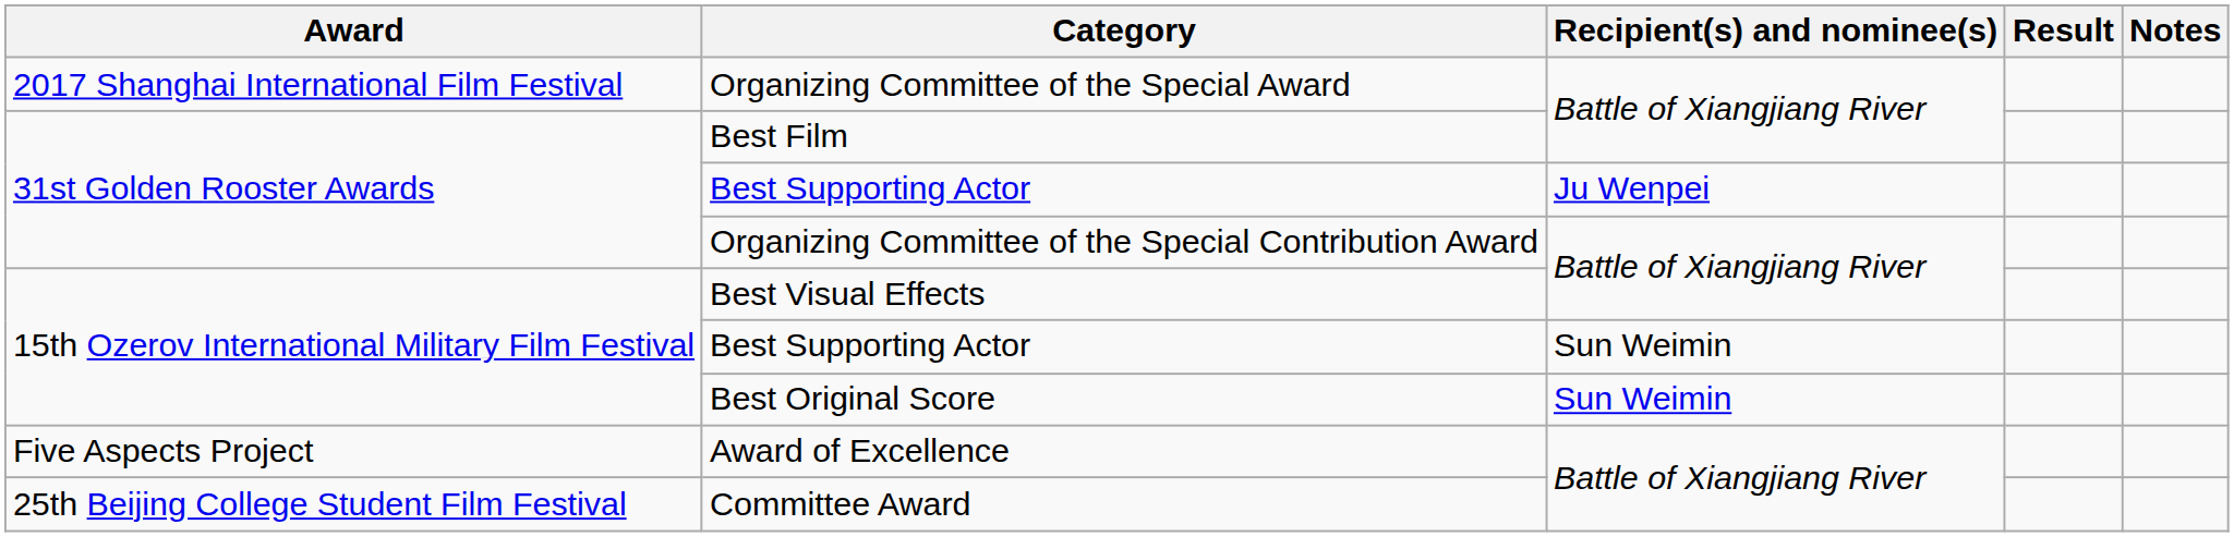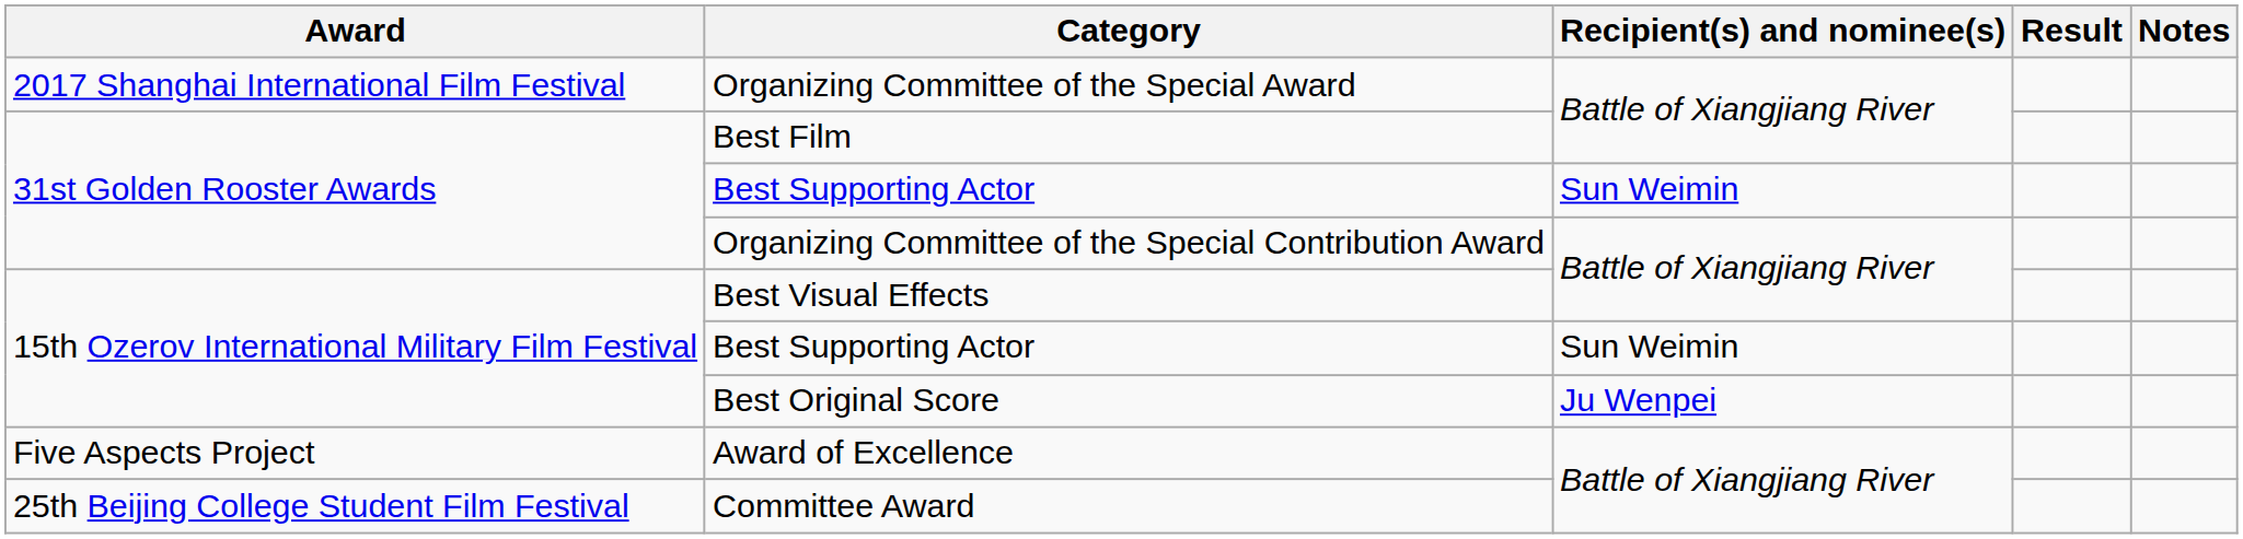 <table class="wikitable">
 <tr>
 <th>Award</th>
 <th>Category</th>
 <th>Recipient(s) and nominee(s)</th>
 <th>Result</th>
 <th>Notes</th>
 </tr>
 <tr>
 <td rowspan="1"><a href='#'>2017 Shanghai International Film Festival</a></td>
 <td>Organizing Committee of the Special Award</td>
 <td rowspan=2><em>Battle of Xiangjiang River</em></td>
 <td></td>
 <td></td>
 </tr>
 <tr>
 <td rowspan="3"><a href='#'>31st Golden Rooster Awards</a></td>
 <td>Best Film</td>
 <td></td>
 <td></td>
 </tr>
 <tr>
 <td><a href='#'>Best Supporting Actor</a></td>
-<td><a href='#'>Ju Wenpei</a></td>
+<td><a href='#'>Sun Weimin</a></td>
 <td></td>
 <td></td>
 </tr>
 <tr>
 <td>Organizing Committee of the Special Contribution Award</td>
 <td rowspan=2><em>Battle of Xiangjiang River</em></td>
 <td></td>
 <td></td>
 </tr>
 <tr>
 <td rowspan="3">15th <a href='#'>Ozerov International Military Film Festival</a></td>
 <td>Best Visual Effects</td>
 <td></td>
 <td></td>
 </tr>
 <tr>
 <td>Best Supporting Actor</td>
 <td>Sun Weimin</td>
 <td></td>
 <td></td>
 </tr>
 <tr>
 <td>Best Original Score</td>
-<td><a href='#'>Sun Weimin</a></td>
+<td><a href='#'>Ju Wenpei</a></td>
 <td></td>
 <td></td>
 </tr>
 <tr>
 <td rowspan="1">Five Aspects Project</td>
 <td>Award of Excellence</td>
 <td rowspan=2><em>Battle of Xiangjiang River</em></td>
 <td></td>
 <td></td>
 </tr>
 <tr>
 <td>25th <a href='#'>Beijing College Student Film Festival</a></td>
 <td>Committee Award</td>
 <td></td>
 <td></td>
 </tr>
 </table>
